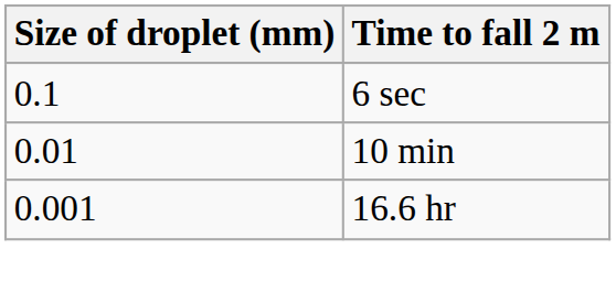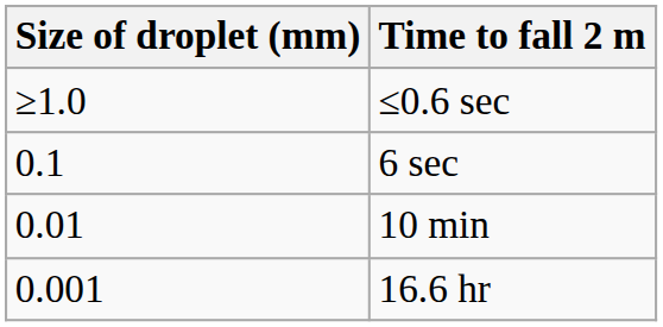 <table class="wikitable floatright">
 <tr>
 <th>Size of droplet (mm)</th>
 <th>Time to fall 2 m</th>
+</tr>
+<tr>
+<td>≥1.0</td>
+<td>≤0.6 sec</td>
 </tr>
 <tr>
 <td>0.1</td>
 <td>6 sec</td>
 </tr>
 <tr>
 <td>0.01</td>
 <td>10 min</td>
 </tr>
 <tr>
 <td>0.001</td>
 <td>16.6 hr</td>
 </tr>
 </table>
